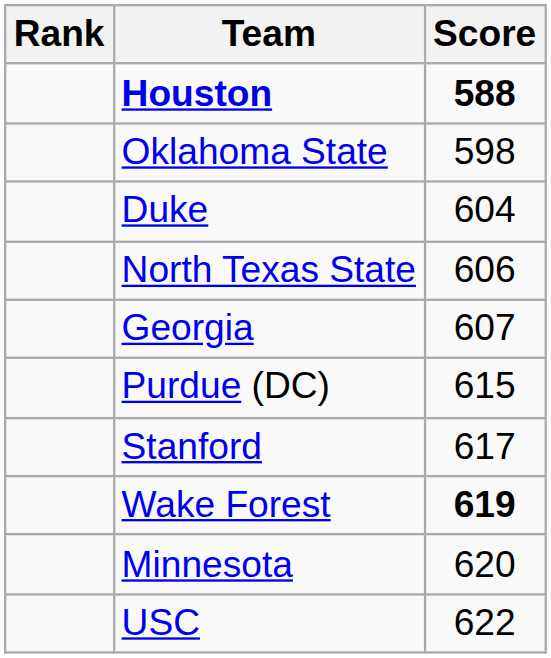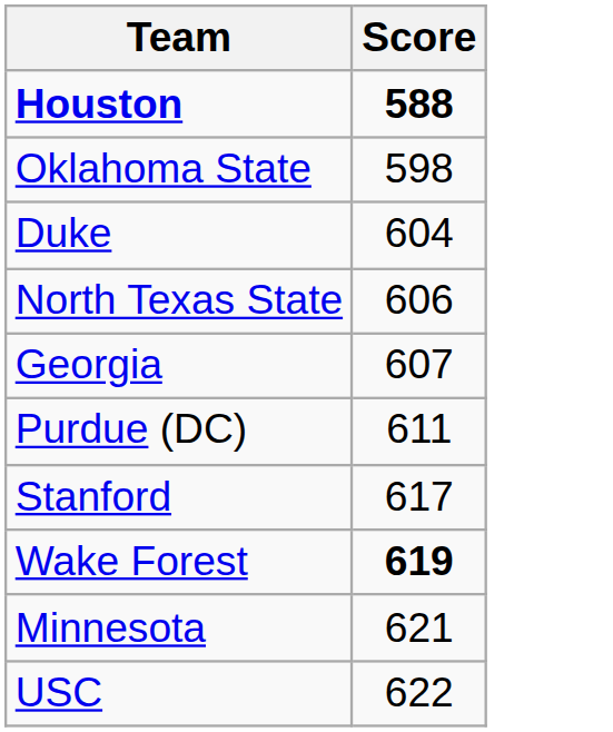 <table class="wikitable sortable" style="text-align:center">
 <tr>
-<th dat-sort-type=number>Rank</th>
 <th>Team</th>
 <th>Score</th>
 </tr>
 <tr>
-<td></td>
 <td align=left><strong><a href='#'>Houston</a></strong></td>
 <td><strong>588</strong></td>
 </tr>
 <tr>
-<td></td>
 <td align=left><a href='#'>Oklahoma State</a></td>
 <td>598</td>
 </tr>
 <tr>
-<td></td>
 <td align=left><a href='#'>Duke</a></td>
 <td>604</td>
 </tr>
 <tr>
-<td></td>
 <td align=left><a href='#'>North Texas State</a></td>
 <td>606</td>
 </tr>
 <tr>
-<td></td>
 <td align=left><a href='#'>Georgia</a></td>
 <td>607</td>
 </tr>
 <tr>
-<td></td>
 <td align=left><a href='#'>Purdue</a> (DC)</td>
-<td>615</td>
+<td>611</td>
 </tr>
 <tr>
-<td></td>
 <td align=left><a href='#'>Stanford</a></td>
 <td>617</td>
 </tr>
 <tr>
-<td></td>
 <td align=left><a href='#'>Wake Forest</a></td>
 <td><strong>619</strong></td>
 </tr>
 <tr>
-<td></td>
 <td align=left><a href='#'>Minnesota</a></td>
-<td>620</td>
+<td>621</td>
 </tr>
 <tr>
-<td></td>
 <td align=left><a href='#'>USC</a></td>
 <td>622</td>
 </tr>
 </table>
